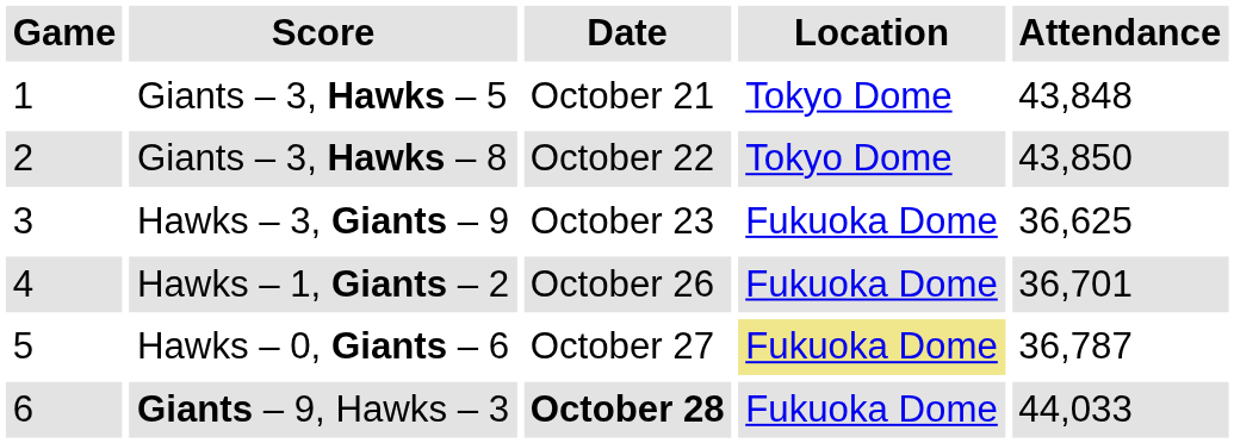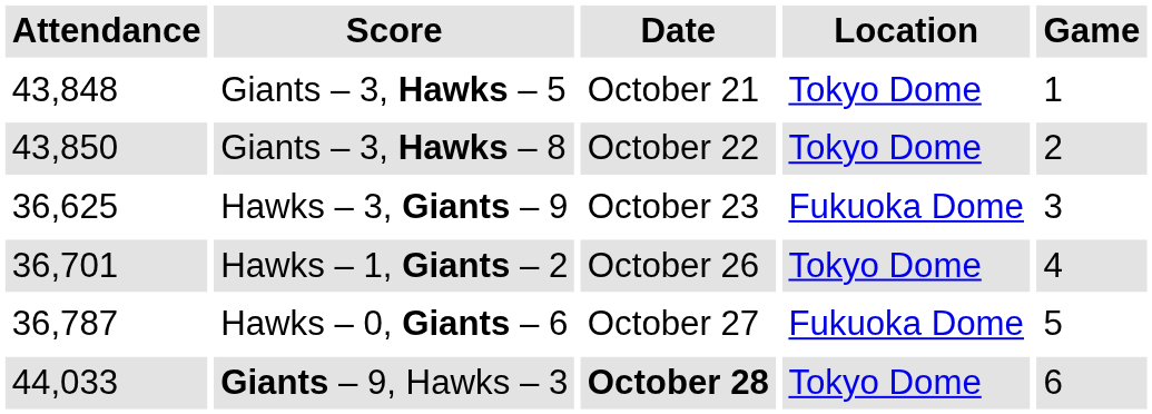 <table border="0" cellspacing="3" cellpadding="3">
 <tr style="background: #e3e3e3;">
-<th>Game</th>
+<th>Attendance</th>
 <th>Score</th>
 <th>Date</th>
 <th>Location</th>
-<th>Attendance</th>
+<th>Game</th>
 </tr>
 <tr>
-<td>1</td>
+<td>43,848</td>
 <td>Giants – 3, <strong>Hawks</strong> – 5</td>
 <td>October 21</td>
 <td><a href='#'>Tokyo Dome</a></td>
-<td>43,848</td>
+<td>1</td>
 </tr>
 <tr style="background: #e3e3e3;">
-<td>2</td>
+<td>43,850</td>
 <td>Giants – 3, <strong>Hawks</strong> – 8</td>
 <td>October 22</td>
 <td><a href='#'>Tokyo Dome</a></td>
-<td>43,850</td>
+<td>2</td>
 </tr>
 <tr>
-<td>3</td>
+<td>36,625</td>
 <td>Hawks – 3, <strong>Giants</strong> – 9</td>
 <td>October 23</td>
 <td><a href='#'>Fukuoka Dome</a></td>
-<td>36,625</td>
+<td>3</td>
 </tr>
 <tr style="background: #e3e3e3;">
-<td>4</td>
+<td>36,701</td>
 <td>Hawks – 1, <strong>Giants</strong> – 2</td>
 <td>October 26</td>
-<td><a href='#'>Fukuoka Dome</a></td>
-<td>36,701</td>
+<td><a href='#'>Tokyo Dome</a></td>
+<td>4</td>
 </tr>
 <tr>
-<td>5</td>
+<td>36,787</td>
 <td>Hawks – 0, <strong>Giants</strong> – 6</td>
 <td>October 27</td>
-<td style="background: khaki;"><a href='#'>Fukuoka Dome</a></td>
-<td>36,787</td>
+<td><a href='#'>Fukuoka Dome</a></td>
+<td>5</td>
 </tr>
 <tr style="background: #e3e3e3;">
-<td>6</td>
+<td>44,033</td>
 <td><strong>Giants</strong> – 9, Hawks – 3</td>
 <td><strong>October 28</strong></td>
-<td><a href='#'>Fukuoka Dome</a></td>
-<td>44,033</td>
+<td><a href='#'>Tokyo Dome</a></td>
+<td>6</td>
 </tr>
 </table>
